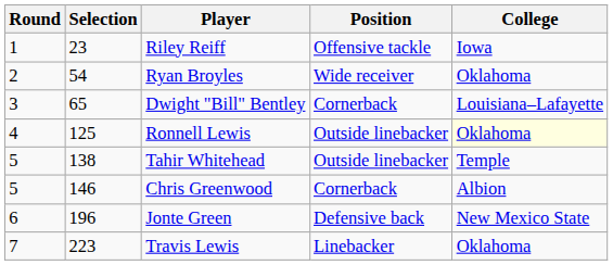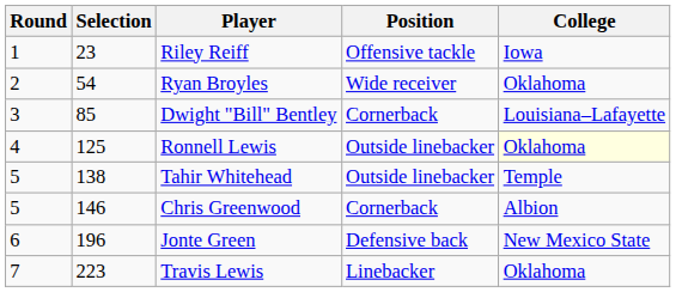 <table class="wikitable">
 <tr>
 <th>Round</th>
 <th>Selection</th>
 <th>Player</th>
 <th>Position</th>
 <th>College</th>
 </tr>
 <tr>
 <td>1</td>
 <td>23</td>
 <td><a href='#'>Riley Reiff</a></td>
 <td><a href='#'>Offensive tackle</a></td>
 <td><a href='#'>Iowa</a></td>
 </tr>
 <tr>
 <td>2</td>
 <td>54</td>
 <td><a href='#'>Ryan Broyles</a></td>
 <td><a href='#'>Wide receiver</a></td>
 <td><a href='#'>Oklahoma</a></td>
 </tr>
 <tr>
 <td>3</td>
-<td>65</td>
+<td>85</td>
 <td><a href='#'>Dwight "Bill" Bentley</a></td>
 <td><a href='#'>Cornerback</a></td>
 <td><a href='#'>Louisiana–Lafayette</a></td>
 </tr>
 <tr>
 <td>4</td>
 <td>125</td>
 <td><a href='#'>Ronnell Lewis</a></td>
 <td><a href='#'>Outside linebacker</a></td>
 <td style="background: lightyellow;"><a href='#'>Oklahoma</a></td>
 </tr>
 <tr>
 <td>5</td>
 <td>138</td>
 <td><a href='#'>Tahir Whitehead</a></td>
 <td><a href='#'>Outside linebacker</a></td>
 <td><a href='#'>Temple</a></td>
 </tr>
 <tr>
 <td>5</td>
 <td>146</td>
 <td><a href='#'>Chris Greenwood</a></td>
 <td><a href='#'>Cornerback</a></td>
 <td><a href='#'>Albion</a></td>
 </tr>
 <tr>
 <td>6</td>
 <td>196</td>
 <td><a href='#'>Jonte Green</a></td>
 <td><a href='#'>Defensive back</a></td>
 <td><a href='#'>New Mexico State</a></td>
 </tr>
 <tr>
 <td>7</td>
 <td>223</td>
 <td><a href='#'>Travis Lewis</a></td>
 <td><a href='#'>Linebacker</a></td>
 <td><a href='#'>Oklahoma</a></td>
 </tr>
 </table>
